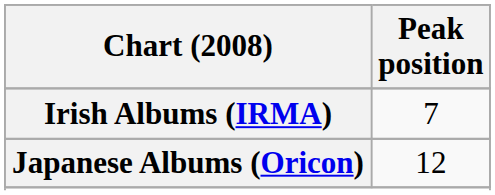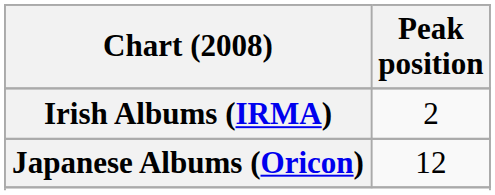 <table class="wikitable sortable plainrowheaders">
 <tr>
 <th>Chart (2008)</th>
 <th>Peak<br>position</th>
 </tr>
 <tr>
 </tr>
 <tr>
 </tr>
 <tr>
 </tr>
 <tr>
 </tr>
 <tr>
 </tr>
 <tr>
 </tr>
 <tr>
 </tr>
 <tr>
 </tr>
 <tr>
 </tr>
 <tr>
 </tr>
 <tr>
 <th scope="row">Irish Albums (<a href='#'>IRMA</a>)</th>
-<td style="text-align:center">7</td>
+<td style="text-align:center">2</td>
 </tr>
 <tr>
 </tr>
 <tr>
 <th scope="row">Japanese Albums (<a href='#'>Oricon</a>)</th>
 <td style="text-align:center;">12</td>
 </tr>
 <tr>
 </tr>
 <tr>
 </tr>
 <tr>
 </tr>
 <tr>
 </tr>
 <tr>
 </tr>
 <tr>
 </tr>
 <tr>
 </tr>
 <tr>
 </tr>
 <tr>
 </tr>
 <tr>
 </tr>
 </table>
